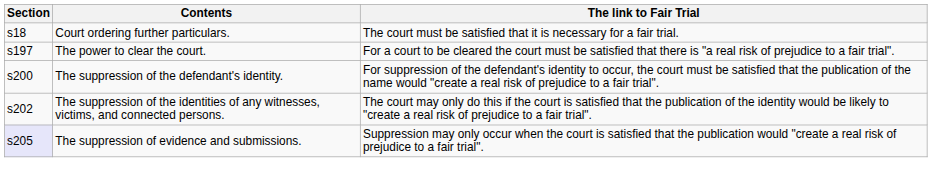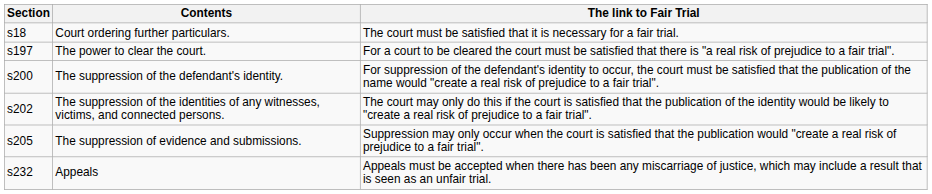 <table class="wikitable">
 <tr>
 <th>Section</th>
 <th>Contents</th>
 <th>The link to Fair Trial</th>
 </tr>
 <tr>
 <td>s18</td>
 <td>Court ordering further particulars.</td>
 <td>The court must be satisfied that it is necessary for a fair trial.</td>
 </tr>
 <tr>
 <td>s197</td>
 <td>The power to clear the court.</td>
 <td>For a court to be cleared the court must be satisfied that there is "a real risk of prejudice to a fair trial".</td>
 </tr>
 <tr>
 <td>s200</td>
 <td>The suppression of the defendant's identity.</td>
 <td>For suppression of the defendant's identity to occur, the court must be satisfied that the publication of the name would "create a real risk of prejudice to a fair trial".</td>
 </tr>
 <tr>
 <td>s202</td>
 <td>The suppression of the identities of any witnesses, victims, and connected persons.</td>
 <td>The court may only do this if the court is satisfied that the publication of the identity would be likely to "create a real risk of prejudice to a fair trial".</td>
 </tr>
 <tr>
-<td style="background: lavender;">s205</td>
+<td>s205</td>
 <td>The suppression of evidence and submissions.</td>
 <td>Suppression may only occur when the court is satisfied that the publication would "create a real risk of prejudice to a fair trial".</td>
 </tr>
+<tr>
+<td>s232</td>
+<td>Appeals</td>
+<td>Appeals must be accepted when there has been any miscarriage of justice, which may include a result that is seen as an unfair trial.</td>
+</tr>
 </table>
